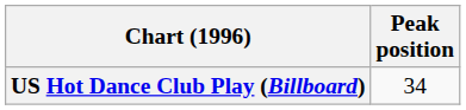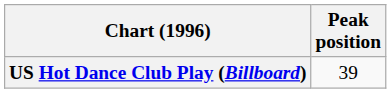 <table class="wikitable plainrowheaders">
 <tr>
 <th>Chart (1996)</th>
 <th>Peak<br>position</th>
 </tr>
 <tr>
 <th scope="row">US <a href='#'>Hot Dance Club Play</a> (<em><a href='#'>Billboard</a></em>)</th>
-<td style="text-align:center;">34</td>
+<td style="text-align:center;">39</td>
 </tr>
 </table>
